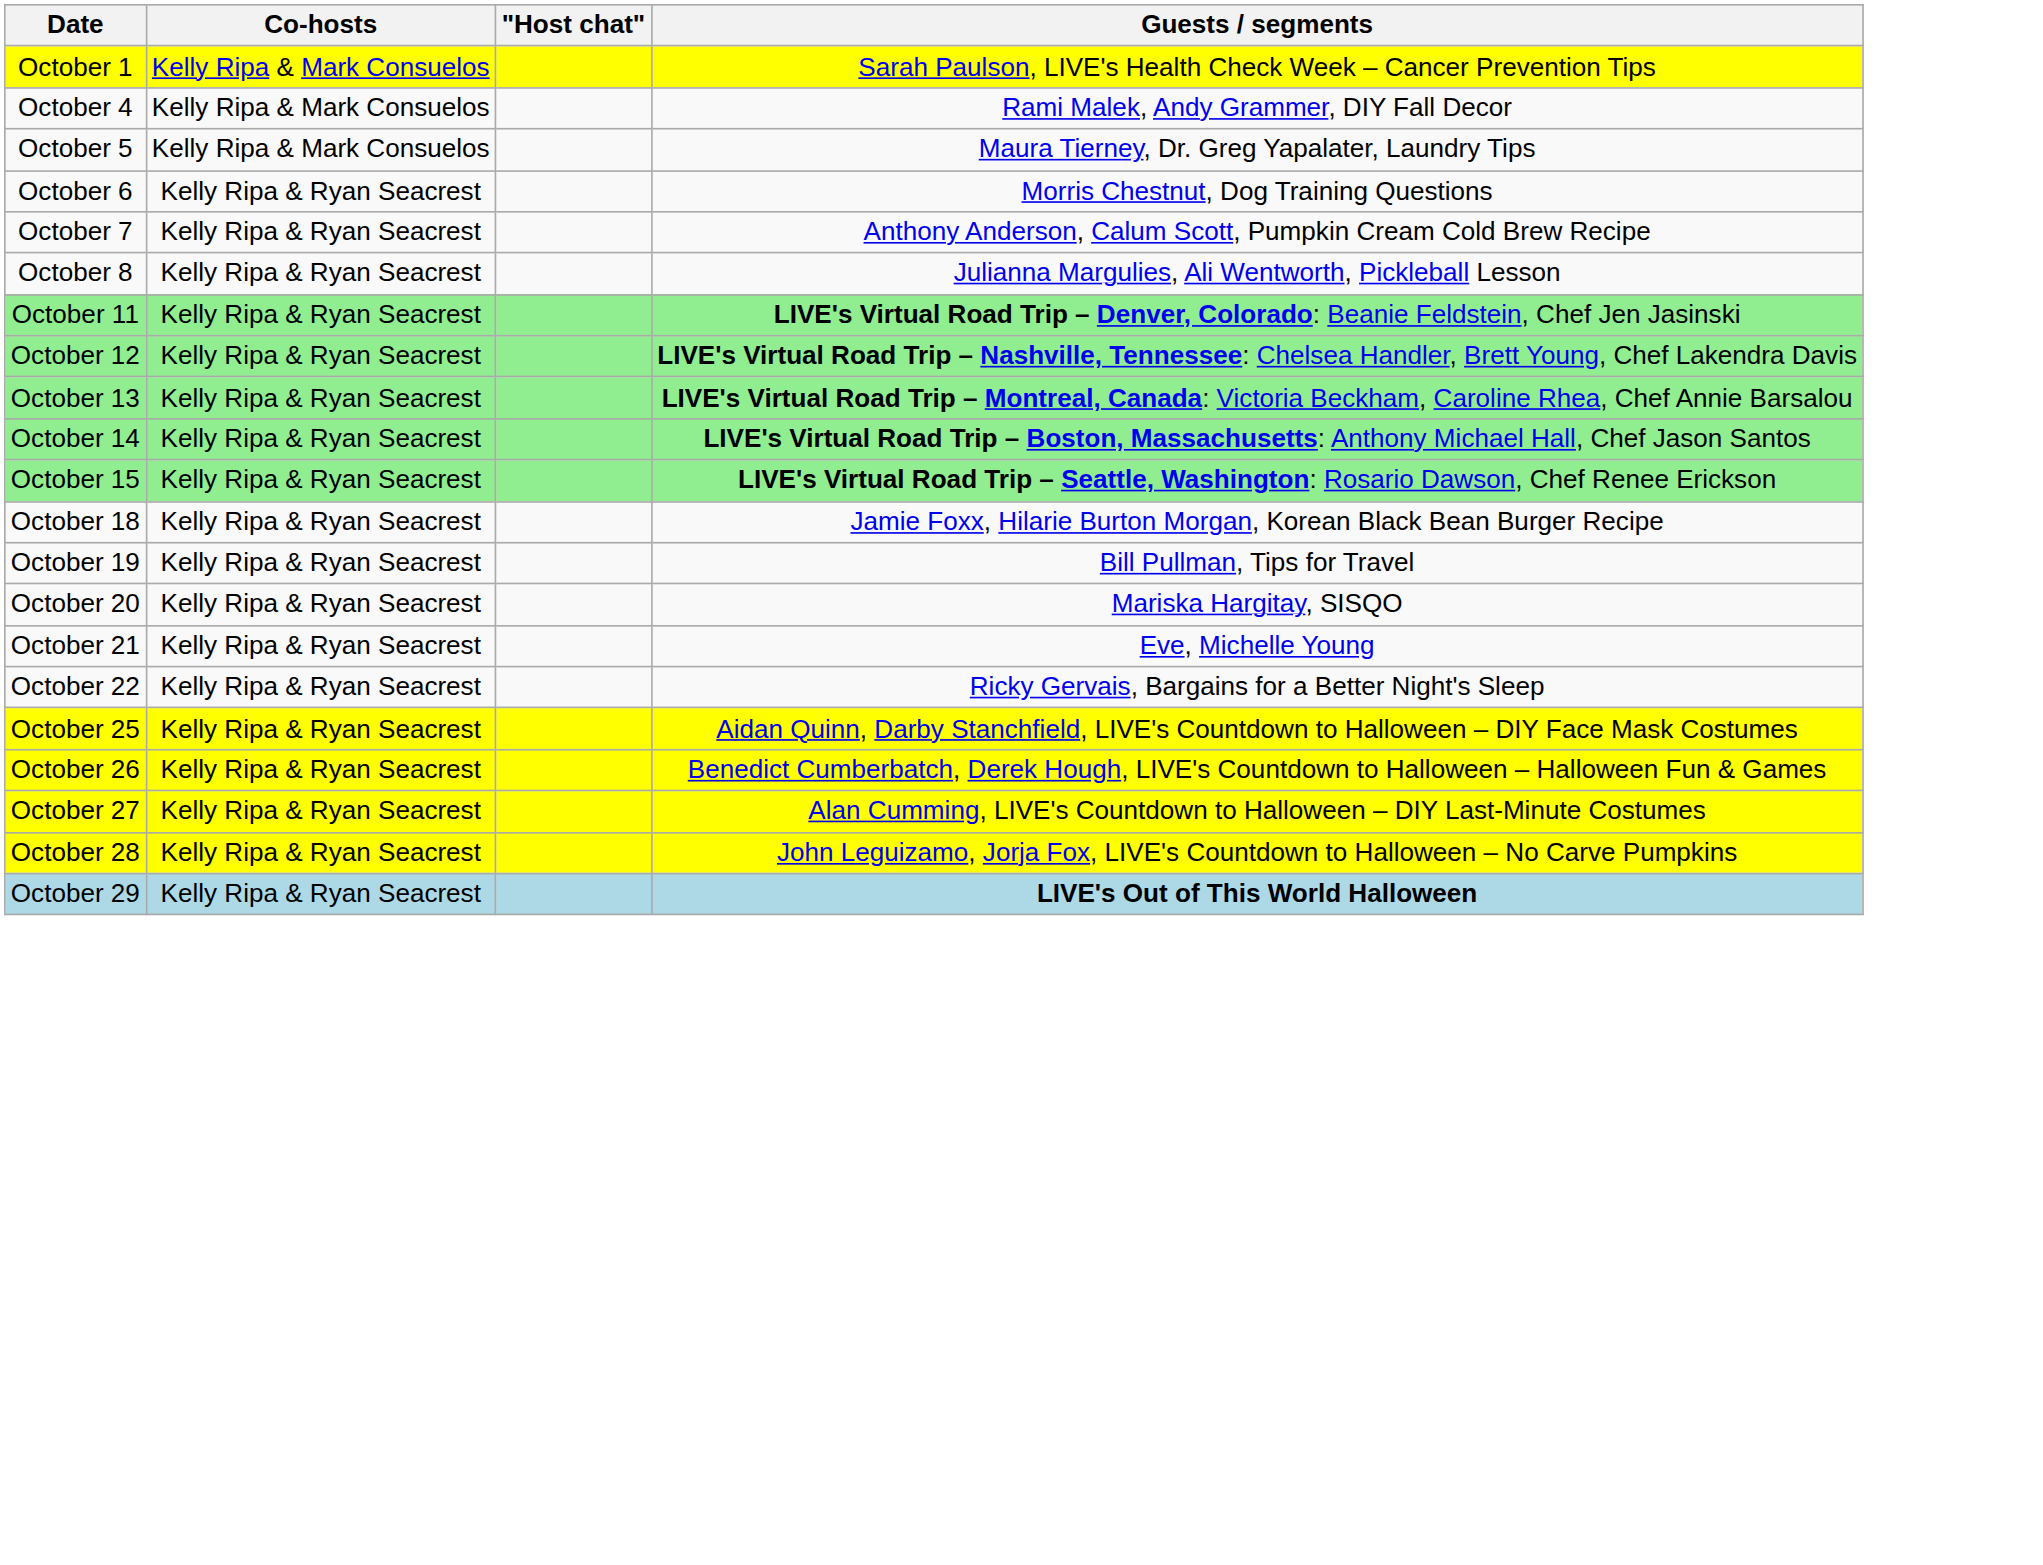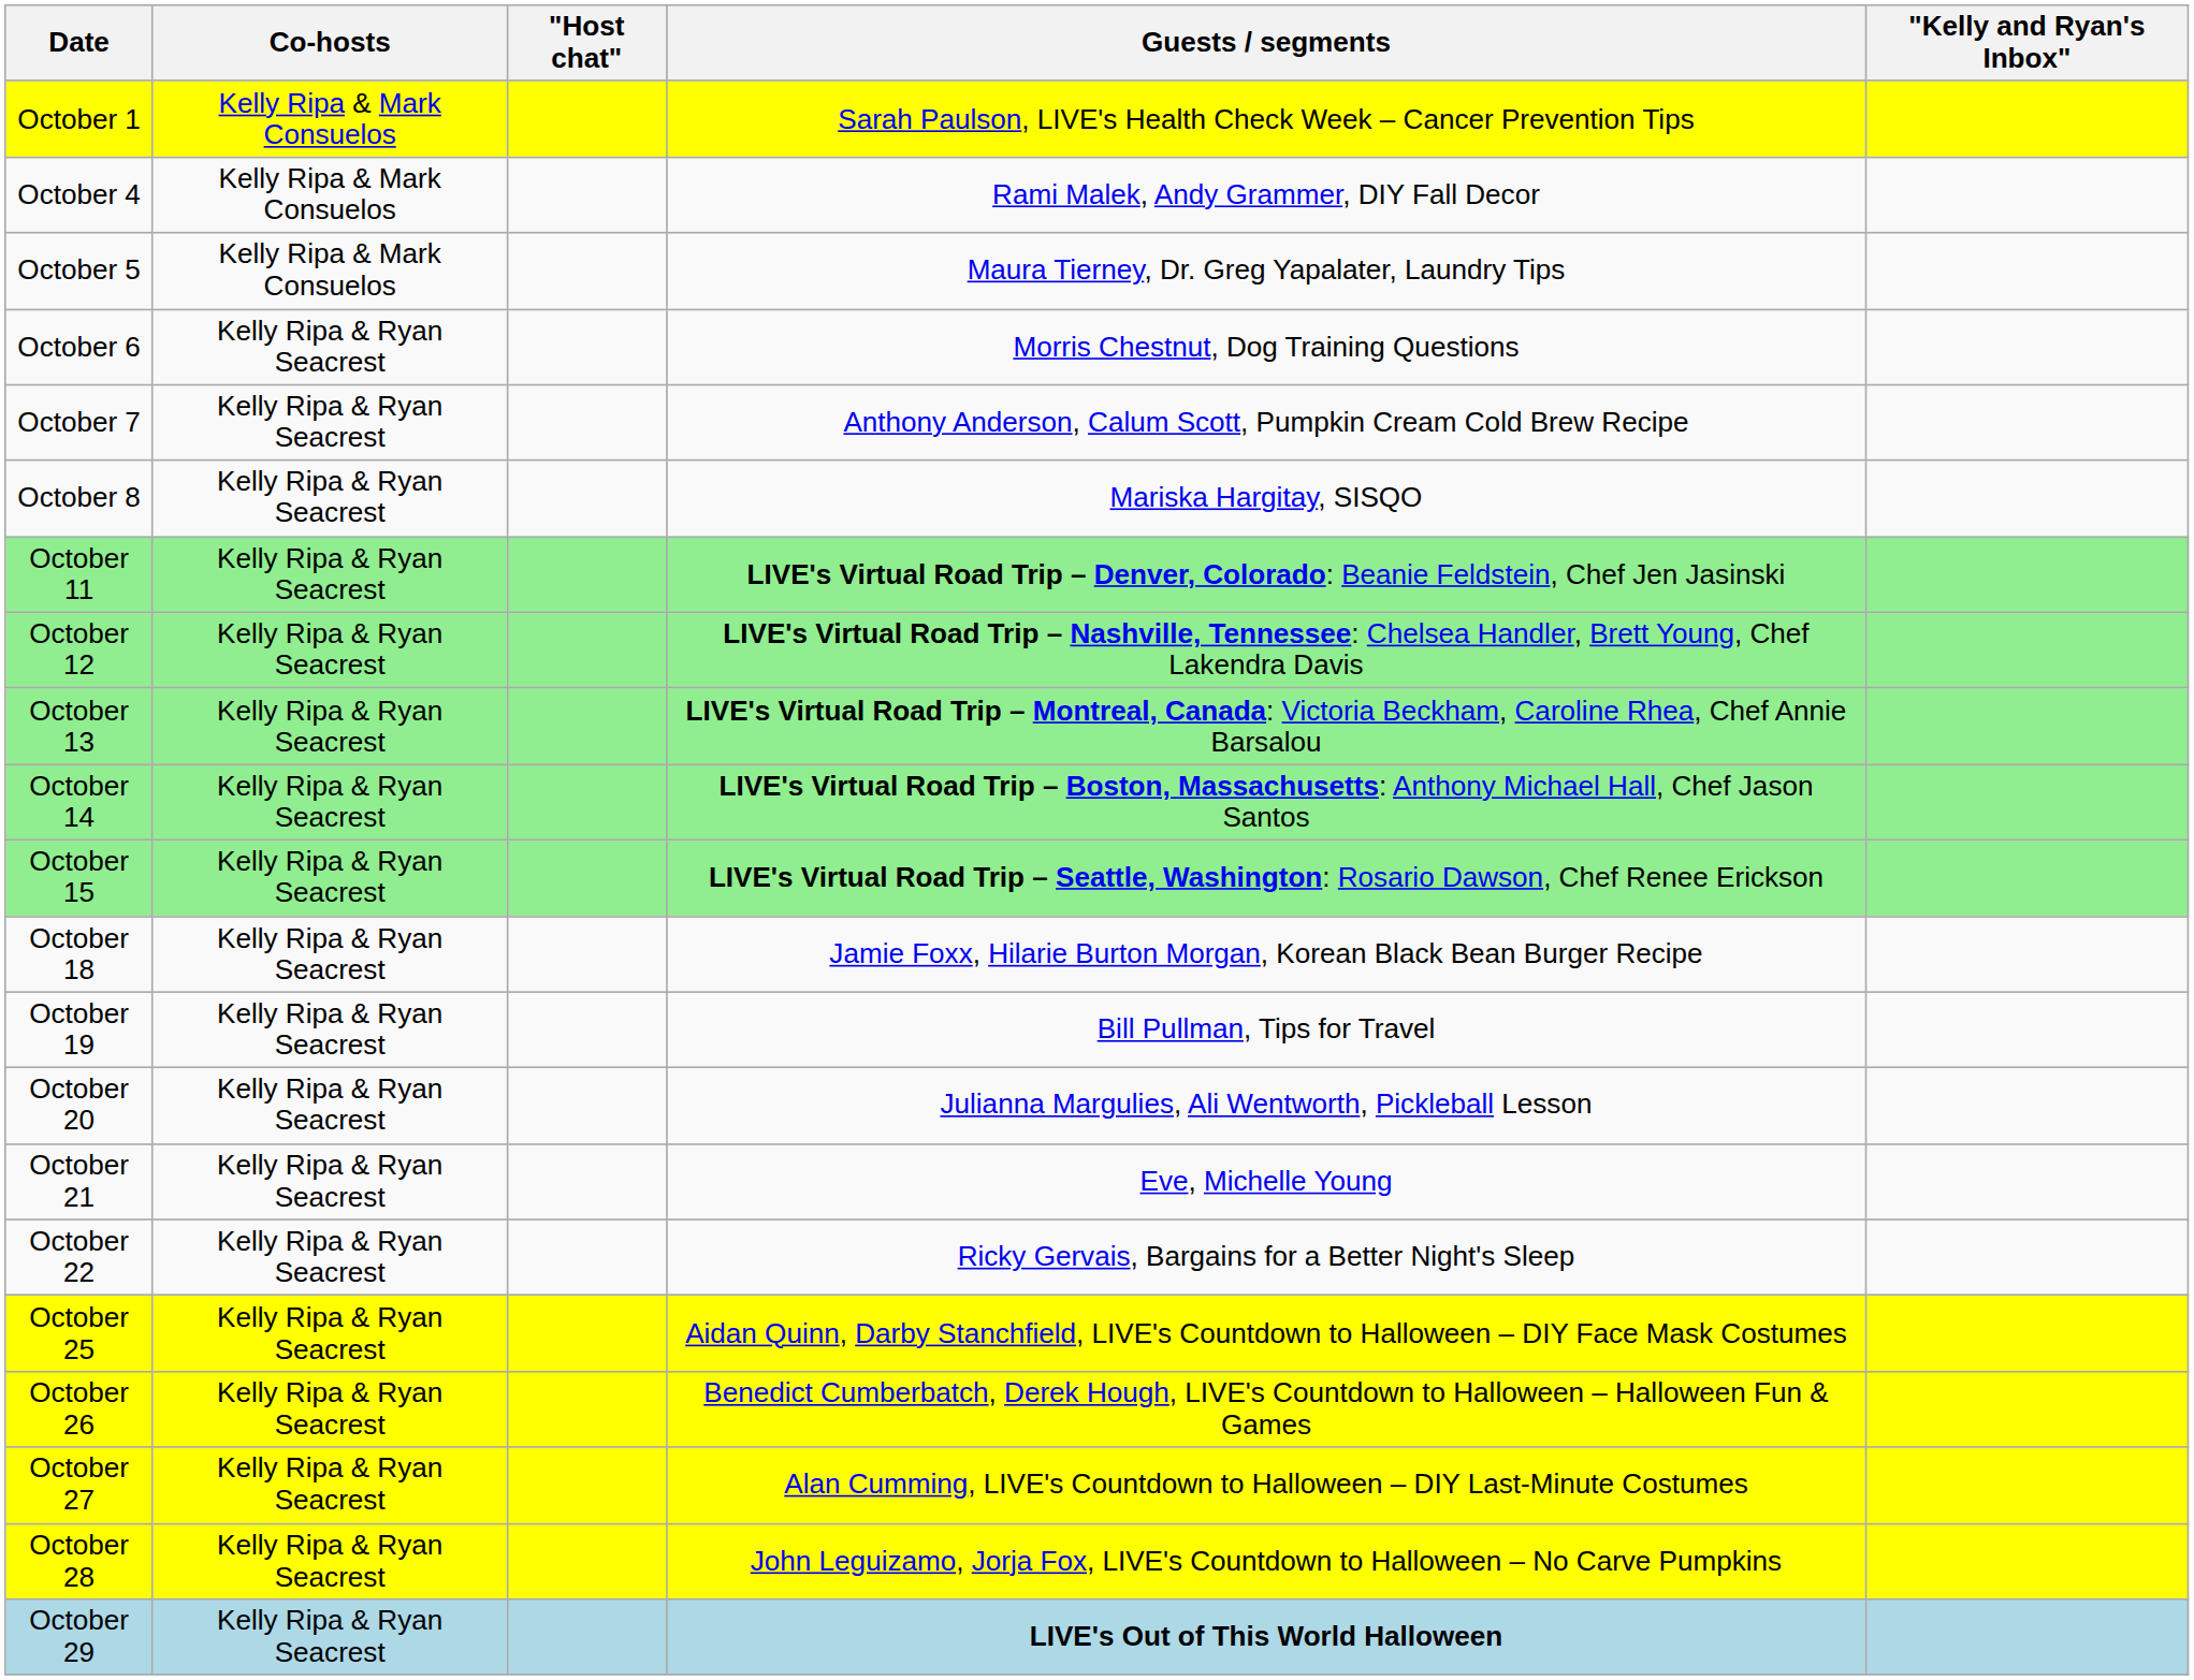 <table class="wikitable sortable" style="text-align:center;">
 <tr>
 <th>Date</th>
 <th>Co-hosts</th>
 <th>"Host chat"</th>
 <th>Guests / segments</th>
+<th>"Kelly and Ryan's Inbox"</th>
 </tr>
 <tr style="background:yellow;">
 <td>October 1</td>
 <td><a href='#'>Kelly Ripa</a> & <a href='#'>Mark Consuelos</a></td>
 <td></td>
 <td><a href='#'>Sarah Paulson</a>, LIVE's Health Check Week – Cancer Prevention Tips</td>
+<td></td>
 </tr>
 <tr>
 <td>October 4</td>
 <td>Kelly Ripa & Mark Consuelos</td>
 <td></td>
 <td><a href='#'>Rami Malek</a>, <a href='#'>Andy Grammer</a>, DIY Fall Decor</td>
+<td></td>
 </tr>
 <tr>
 <td>October 5</td>
 <td>Kelly Ripa & Mark Consuelos</td>
 <td></td>
 <td><a href='#'>Maura Tierney</a>, Dr. Greg Yapalater, Laundry Tips</td>
+<td></td>
 </tr>
 <tr>
 <td>October 6</td>
 <td>Kelly Ripa & Ryan Seacrest</td>
 <td></td>
 <td><a href='#'>Morris Chestnut</a>, Dog Training Questions</td>
+<td></td>
 </tr>
 <tr>
 <td>October 7</td>
 <td>Kelly Ripa & Ryan Seacrest</td>
 <td></td>
 <td><a href='#'>Anthony Anderson</a>, <a href='#'>Calum Scott</a>, Pumpkin Cream Cold Brew Recipe</td>
+<td></td>
 </tr>
 <tr>
 <td>October 8</td>
 <td>Kelly Ripa & Ryan Seacrest</td>
 <td></td>
-<td><a href='#'>Julianna Margulies</a>, <a href='#'>Ali Wentworth</a>, <a href='#'>Pickleball</a> Lesson</td>
+<td><a href='#'>Mariska Hargitay</a>, SISQO</td>
+<td></td>
 </tr>
 <tr style="background:lightgreen;">
 <td>October 11</td>
 <td>Kelly Ripa & Ryan Seacrest</td>
 <td></td>
 <td><strong>LIVE's Virtual Road Trip – <a href='#'>Denver, Colorado</a></strong>: <a href='#'>Beanie Feldstein</a>, Chef Jen Jasinski</td>
+<td></td>
 </tr>
 <tr style="background:lightgreen;">
 <td>October 12</td>
 <td>Kelly Ripa & Ryan Seacrest</td>
 <td></td>
 <td><strong>LIVE's Virtual Road Trip – <a href='#'>Nashville, Tennessee</a></strong>: <a href='#'>Chelsea Handler</a>, <a href='#'>Brett Young</a>, Chef Lakendra Davis</td>
+<td></td>
 </tr>
 <tr style="background:lightgreen;">
 <td>October 13</td>
 <td>Kelly Ripa & Ryan Seacrest</td>
 <td></td>
 <td><strong>LIVE's Virtual Road Trip – <a href='#'>Montreal, Canada</a></strong>: <a href='#'>Victoria Beckham</a>, <a href='#'>Caroline Rhea</a>, Chef Annie Barsalou</td>
+<td></td>
 </tr>
 <tr style="background:lightgreen;">
 <td>October 14</td>
 <td>Kelly Ripa & Ryan Seacrest</td>
 <td></td>
 <td><strong>LIVE's Virtual Road Trip – <a href='#'>Boston, Massachusetts</a></strong>: <a href='#'>Anthony Michael Hall</a>, Chef Jason Santos</td>
+<td></td>
 </tr>
 <tr style="background:lightgreen;">
 <td>October 15</td>
 <td>Kelly Ripa & Ryan Seacrest</td>
 <td></td>
 <td><strong>LIVE's Virtual Road Trip – <a href='#'>Seattle, Washington</a></strong>: <a href='#'>Rosario Dawson</a>, Chef Renee Erickson</td>
+<td></td>
 </tr>
 <tr>
 <td>October 18</td>
 <td>Kelly Ripa & Ryan Seacrest</td>
 <td></td>
 <td><a href='#'>Jamie Foxx</a>, <a href='#'>Hilarie Burton Morgan</a>, Korean Black Bean Burger Recipe</td>
+<td></td>
 </tr>
 <tr>
 <td>October 19</td>
 <td>Kelly Ripa & Ryan Seacrest</td>
 <td></td>
 <td><a href='#'>Bill Pullman</a>, Tips for Travel</td>
+<td></td>
 </tr>
 <tr>
 <td>October 20</td>
 <td>Kelly Ripa & Ryan Seacrest</td>
 <td></td>
-<td><a href='#'>Mariska Hargitay</a>, SISQO</td>
+<td><a href='#'>Julianna Margulies</a>, <a href='#'>Ali Wentworth</a>, <a href='#'>Pickleball</a> Lesson</td>
+<td></td>
 </tr>
 <tr>
 <td>October 21</td>
 <td>Kelly Ripa & Ryan Seacrest</td>
 <td></td>
 <td><a href='#'>Eve</a>, <a href='#'>Michelle Young</a></td>
+<td></td>
 </tr>
 <tr>
 <td>October 22</td>
 <td>Kelly Ripa & Ryan Seacrest</td>
 <td></td>
 <td><a href='#'>Ricky Gervais</a>, Bargains for a Better Night's Sleep</td>
+<td></td>
 </tr>
 <tr style="background:yellow;">
 <td>October 25</td>
 <td>Kelly Ripa & Ryan Seacrest</td>
 <td></td>
 <td><a href='#'>Aidan Quinn</a>, <a href='#'>Darby Stanchfield</a>, LIVE's Countdown to Halloween – DIY Face Mask Costumes</td>
+<td></td>
 </tr>
 <tr style="background:yellow;">
 <td>October 26</td>
 <td>Kelly Ripa & Ryan Seacrest</td>
 <td></td>
 <td><a href='#'>Benedict Cumberbatch</a>, <a href='#'>Derek Hough</a>, LIVE's Countdown to Halloween – Halloween Fun & Games</td>
+<td></td>
 </tr>
 <tr style="background:yellow;">
 <td>October 27</td>
 <td>Kelly Ripa & Ryan Seacrest</td>
 <td></td>
 <td><a href='#'>Alan Cumming</a>, LIVE's Countdown to Halloween – DIY Last-Minute Costumes</td>
+<td></td>
 </tr>
 <tr style="background:yellow;">
 <td>October 28</td>
 <td>Kelly Ripa & Ryan Seacrest</td>
 <td></td>
 <td><a href='#'>John Leguizamo</a>, <a href='#'>Jorja Fox</a>, LIVE's Countdown to Halloween – No Carve Pumpkins</td>
+<td></td>
 </tr>
 <tr style="background:lightblue;">
 <td>October 29</td>
 <td>Kelly Ripa & Ryan Seacrest</td>
 <td></td>
 <td><strong>LIVE's Out of This World Halloween</strong></td>
+<td></td>
 </tr>
 </table>
